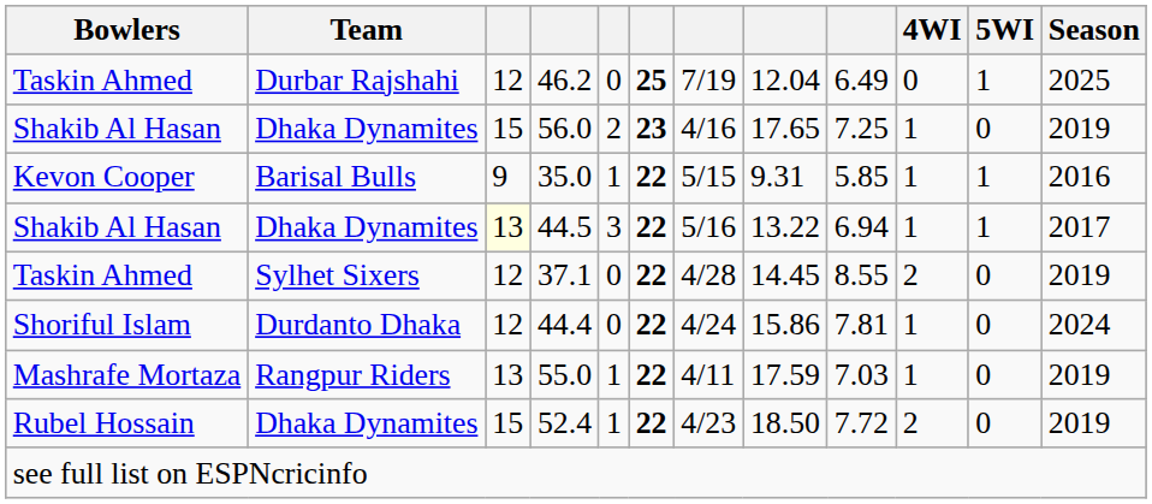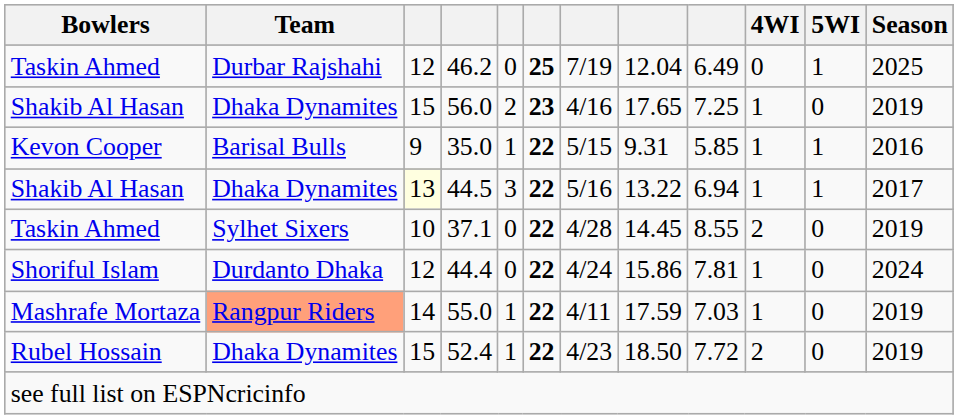 <table class="wikitable sortable">
 <tr>
 <th>Bowlers</th>
 <th>Team</th>
 <th></th>
 <th></th>
 <th></th>
 <th></th>
 <th></th>
 <th></th>
 <th></th>
 <th>4WI</th>
 <th>5WI</th>
 <th>Season</th>
 </tr>
 <tr>
 <td><a href='#'>Taskin Ahmed</a></td>
 <td><a href='#'>Durbar Rajshahi</a></td>
 <td>12</td>
 <td>46.2</td>
 <td>0</td>
 <td align=center><strong>25</strong></td>
 <td>7/19</td>
 <td>12.04</td>
 <td>6.49</td>
 <td>0</td>
 <td>1</td>
 <td>2025</td>
 </tr>
 <tr>
 <td><a href='#'>Shakib Al Hasan</a></td>
 <td><a href='#'>Dhaka Dynamites</a></td>
 <td>15</td>
 <td>56.0</td>
 <td>2</td>
 <td align=center><strong>23</strong></td>
 <td>4/16</td>
 <td>17.65</td>
 <td>7.25</td>
 <td>1</td>
 <td>0</td>
 <td>2019</td>
 </tr>
 <tr>
 <td><a href='#'>Kevon Cooper</a></td>
 <td><a href='#'>Barisal Bulls</a></td>
 <td>9</td>
 <td>35.0</td>
 <td>1</td>
 <td align=center><strong>22</strong></td>
 <td>5/15</td>
 <td>9.31</td>
 <td>5.85</td>
 <td>1</td>
 <td>1</td>
 <td>2016</td>
 </tr>
 <tr>
 <td><a href='#'>Shakib Al Hasan</a></td>
 <td><a href='#'>Dhaka Dynamites</a></td>
 <td style="background: lightyellow;">13</td>
 <td>44.5</td>
 <td>3</td>
 <td align=center><strong>22</strong></td>
 <td>5/16</td>
 <td>13.22</td>
 <td>6.94</td>
 <td>1</td>
 <td>1</td>
 <td>2017</td>
 </tr>
 <tr>
 <td><a href='#'>Taskin Ahmed</a></td>
 <td><a href='#'>Sylhet Sixers</a></td>
-<td>12</td>
+<td>10</td>
 <td>37.1</td>
 <td>0</td>
 <td align=center><strong>22</strong></td>
 <td>4/28</td>
 <td>14.45</td>
 <td>8.55</td>
 <td>2</td>
 <td>0</td>
 <td>2019</td>
 </tr>
 <tr>
 <td><a href='#'>Shoriful Islam</a></td>
 <td><a href='#'>Durdanto Dhaka</a></td>
 <td>12</td>
 <td>44.4</td>
 <td>0</td>
 <td align=center><strong>22</strong></td>
 <td>4/24</td>
 <td>15.86</td>
 <td>7.81</td>
 <td>1</td>
 <td>0</td>
 <td>2024</td>
 </tr>
 <tr>
 <td><a href='#'>Mashrafe Mortaza</a></td>
-<td><a href='#'>Rangpur Riders</a></td>
-<td>13</td>
+<td style="background: lightsalmon;"><a href='#'>Rangpur Riders</a></td>
+<td>14</td>
 <td>55.0</td>
 <td>1</td>
 <td align="center"><strong>22</strong></td>
 <td>4/11</td>
 <td>17.59</td>
 <td>7.03</td>
 <td>1</td>
 <td>0</td>
 <td>2019</td>
 </tr>
 <tr>
 <td><a href='#'>Rubel Hossain</a></td>
 <td><a href='#'>Dhaka Dynamites</a></td>
 <td>15</td>
 <td>52.4</td>
 <td>1</td>
 <td align="center"><strong>22</strong></td>
 <td>4/23</td>
 <td>18.50</td>
 <td>7.72</td>
 <td>2</td>
 <td>0</td>
 <td>2019</td>
 </tr>
 <tr>
 <td colspan=15>see full list on ESPNcricinfo</td>
 </tr>
 </table>
